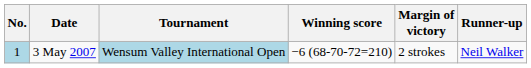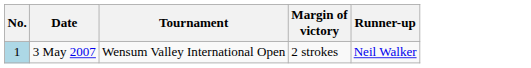 <table class="wikitable" style="font-size:95%;">
 <tr>
 <th>No.</th>
 <th>Date</th>
 <th>Tournament</th>
-<th>Winning score</th>
 <th>Margin of<br>victory</th>
 <th>Runner-up</th>
 </tr>
 <tr>
 <td align=center style="background: lightblue;">1</td>
 <td align=right>3 May <a href='#'>2007</a></td>
-<td style="background: lightblue;">Wensum Valley International Open</td>
-<td>−6 (68-70-72=210)</td>
+<td>Wensum Valley International Open</td>
 <td>2 strokes</td>
 <td> <a href='#'>Neil Walker</a></td>
 </tr>
 </table>
